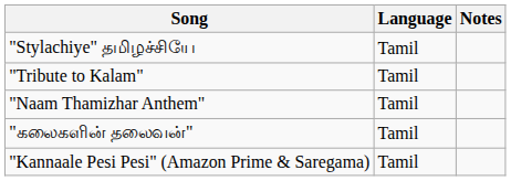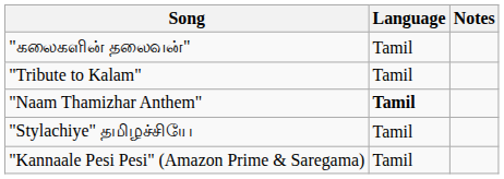 <table class="wikitable sortable">
 <tr>
 <th>Song</th>
 <th>Language</th>
 <th>Notes</th>
 </tr>
 <tr>
-<td>"Stylachiye" தமிழச்சியே</td>
+<td>"கலைகளின் தலைவன்"</td>
 <td>Tamil</td>
 <td></td>
 </tr>
 <tr>
 <td>"Tribute to Kalam"</td>
 <td>Tamil</td>
 <td></td>
 </tr>
 <tr>
 <td>"Naam Thamizhar Anthem"</td>
-<td>Tamil</td>
+<td><strong>Tamil</strong></td>
 <td></td>
 </tr>
 <tr>
-<td>"கலைகளின் தலைவன்"</td>
+<td>"Stylachiye" தமிழச்சியே</td>
 <td>Tamil</td>
 <td></td>
 </tr>
 <tr>
 <td>"Kannaale Pesi Pesi" (Amazon Prime & Saregama)</td>
 <td>Tamil</td>
 <td></td>
 </tr>
 </table>
